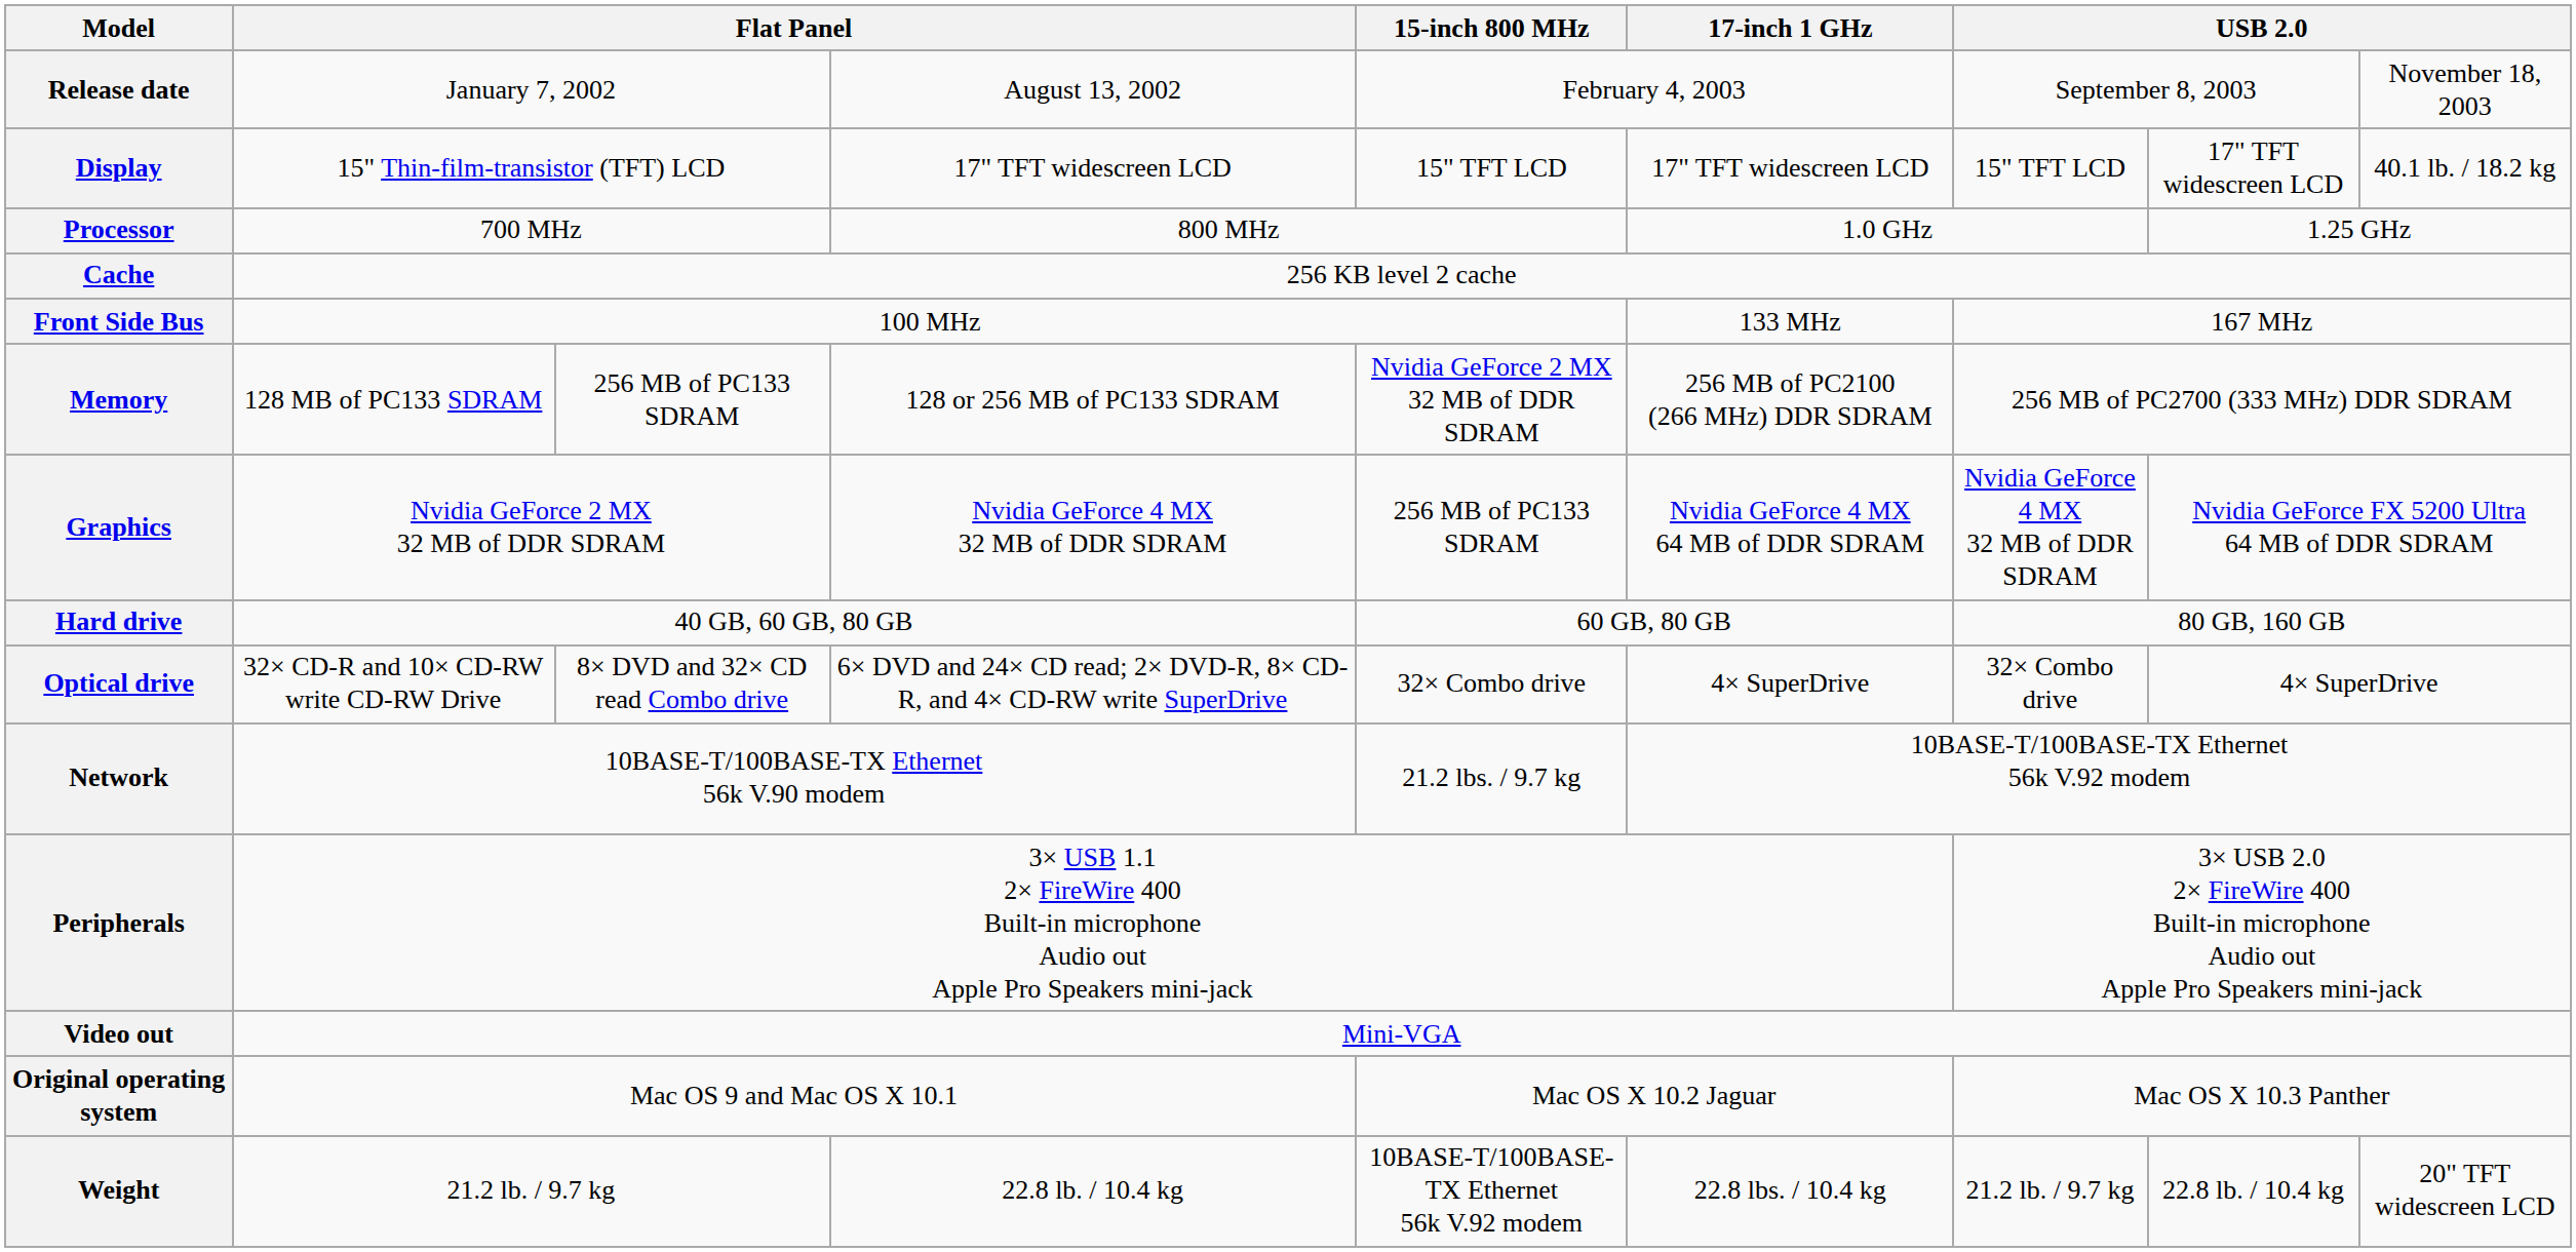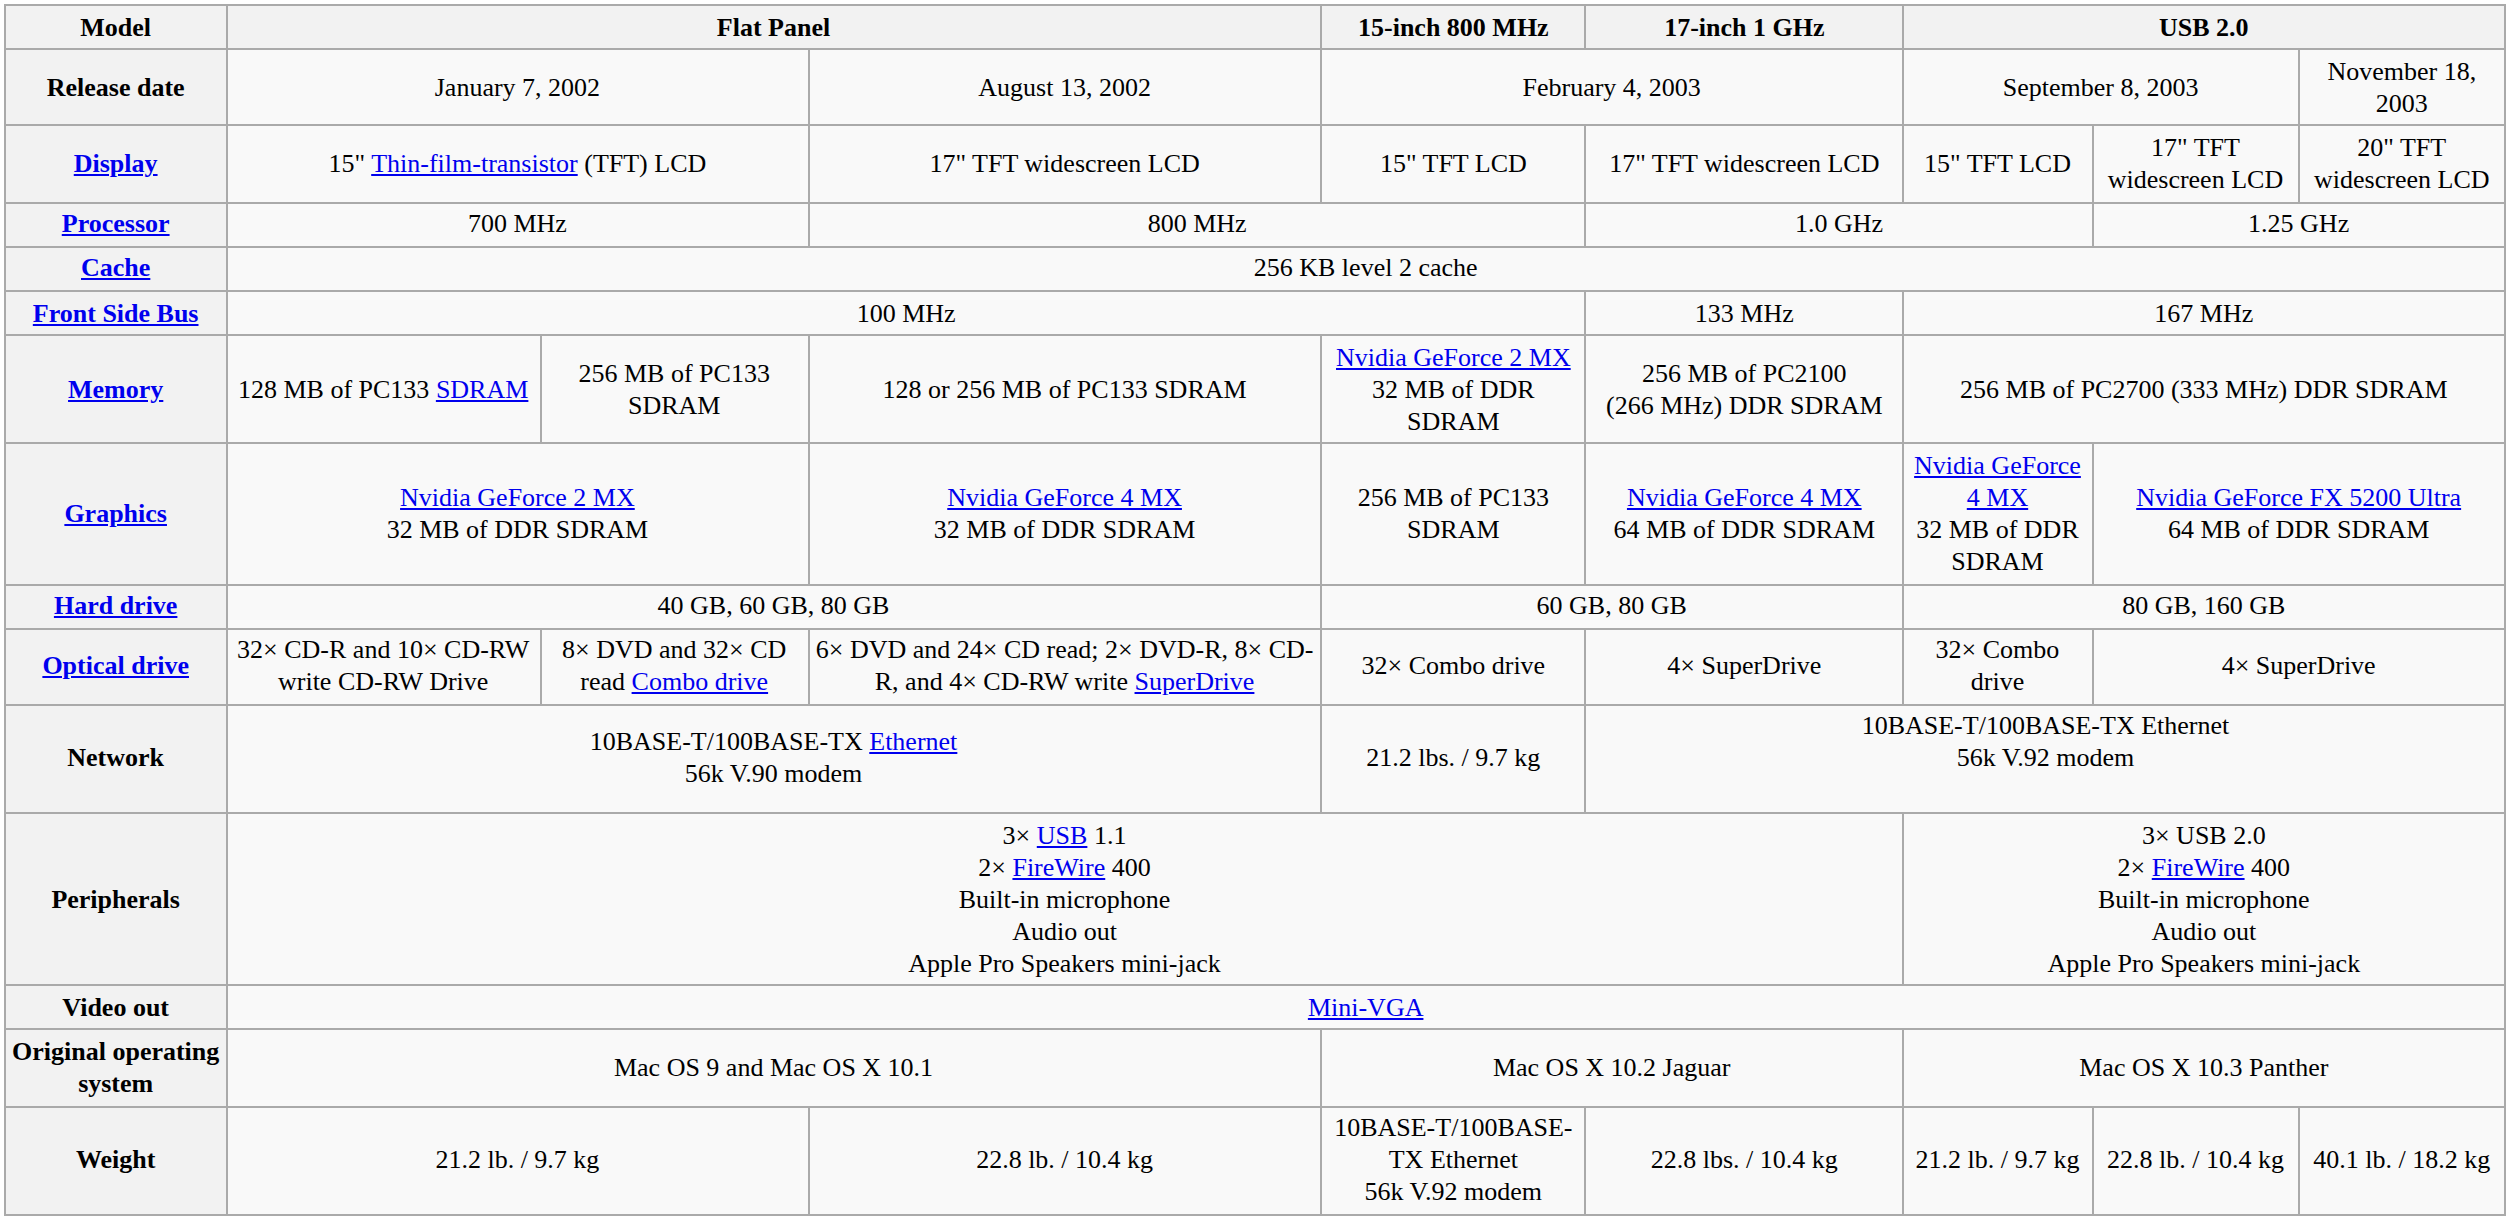 <table class="wikitable mw-collapsible" style="font-size:small; text-align:center">
 <tr>
 <th>Model</th>
 <th colspan=4>Flat Panel</th>
 <th>15-inch 800 MHz</th>
 <th>17-inch 1 GHz</th>
 <th colspan=3>USB 2.0</th>
 </tr>
 <tr>
 <th>Release date</th>
 <td colspan=3>January 7, 2002</td>
 <td>August 13, 2002</td>
 <td colspan=2>February 4, 2003</td>
 <td colspan=2>September 8, 2003</td>
 <td>November 18, 2003</td>
 </tr>
 <tr>
 <th><a href='#'>Display</a></th>
 <td colspan=3>15" <a href='#'>Thin-film-transistor</a> (TFT) LCD</td>
 <td>17" TFT widescreen LCD</td>
 <td>15" TFT LCD</td>
 <td>17" TFT widescreen LCD</td>
 <td>15" TFT LCD</td>
 <td>17" TFT widescreen LCD</td>
-<td>40.1 lb. / 18.2 kg</td>
+<td>20" TFT widescreen LCD</td>
 </tr>
 <tr>
 <th><a href='#'>Processor</a></th>
 <td colspan=2>700 MHz</td>
 <td colspan=3>800 MHz</td>
 <td colspan=2>1.0 GHz</td>
 <td colspan=2>1.25 GHz</td>
 </tr>
 <tr>
 <th><a href='#'>Cache</a></th>
 <td colspan=9>256 KB level 2 cache</td>
 </tr>
 <tr>
 <th><a href='#'>Front Side Bus</a></th>
 <td colspan=5>100 MHz</td>
 <td>133 MHz</td>
 <td colspan=3>167 MHz</td>
 </tr>
 <tr>
 <th><a href='#'>Memory</a></th>
 <td>128 MB of PC133 <a href='#'>SDRAM</a></td>
 <td>256 MB of PC133 SDRAM</td>
 <td colspan=2>128 or 256 MB of PC133 SDRAM</td>
 <td><a href='#'>Nvidia GeForce 2 MX</a><br>32 MB of DDR SDRAM</td>
 <td>256 MB of PC2100 (266 MHz) DDR SDRAM</td>
 <td colspan=3>256 MB of PC2700 (333 MHz) DDR SDRAM</td>
 </tr>
 <tr>
 <th><a href='#'>Graphics</a></th>
 <td colspan=3><a href='#'>Nvidia GeForce 2 MX</a><br>32 MB of DDR SDRAM</td>
 <td><a href='#'>Nvidia GeForce 4 MX</a><br>32 MB of DDR SDRAM</td>
 <td>256 MB of PC133 SDRAM</td>
 <td><a href='#'>Nvidia GeForce 4 MX</a><br>64 MB of DDR SDRAM</td>
 <td><a href='#'>Nvidia GeForce 4 MX</a><br>32 MB of DDR SDRAM</td>
 <td colspan=2><a href='#'>Nvidia GeForce FX 5200 Ultra</a><br>64 MB of DDR SDRAM</td>
 </tr>
 <tr>
 <th><a href='#'>Hard drive</a></th>
 <td colspan="4">40 GB, 60 GB, 80 GB</td>
 <td colspan=2>60 GB, 80 GB</td>
 <td colspan=3>80 GB, 160 GB</td>
 </tr>
 <tr>
 <th><a href='#'>Optical drive</a></th>
 <td>32× CD-R and 10× CD-RW write CD-RW Drive</td>
 <td>8× DVD and 32× CD read <a href='#'>Combo drive</a></td>
 <td colspan=2>6× DVD and 24× CD read; 2× DVD-R, 8× CD-R, and 4× CD-RW write <a href='#'>SuperDrive</a></td>
 <td>32× Combo drive</td>
 <td>4× SuperDrive</td>
 <td>32× Combo drive</td>
 <td colspan=2>4× SuperDrive</td>
 </tr>
 <tr>
 <th>Network</th>
 <td colspan=4>10BASE-T/100BASE-TX <a href='#'>Ethernet</a><br>56k V.90 modem<br></td>
 <td>21.2 lbs. / 9.7 kg</td>
 <td colspan=4>10BASE-T/100BASE-TX Ethernet<br>56k V.92 modem<br><br></td>
 </tr>
 <tr>
 <th>Peripherals</th>
 <td colspan=6>3× <a href='#'>USB</a> 1.1<br>2× <a href='#'>FireWire</a> 400<br>Built-in microphone<br>Audio out<br>Apple Pro Speakers mini-jack</td>
 <td colspan=3>3× USB 2.0<br>2× <a href='#'>FireWire</a> 400<br>Built-in microphone<br>Audio out<br>Apple Pro Speakers mini-jack</td>
 </tr>
 <tr>
 <th>Video out</th>
 <td colspan=9><a href='#'>Mini-VGA</a></td>
 </tr>
 <tr>
 <th>Original operating system</th>
 <td colspan=4>Mac OS 9 and Mac OS X 10.1</td>
 <td colspan=2>Mac OS X 10.2 Jaguar</td>
 <td colspan=3>Mac OS X 10.3 Panther</td>
 </tr>
 <tr>
 <th>Weight</th>
 <td colspan=3>21.2 lb. / 9.7 kg</td>
 <td>22.8 lb. / 10.4 kg</td>
 <td>10BASE-T/100BASE-TX Ethernet<br>56k V.92 modem<br></td>
 <td>22.8 lbs. / 10.4 kg</td>
 <td>21.2 lb. / 9.7 kg</td>
 <td>22.8 lb. / 10.4 kg</td>
-<td>20" TFT widescreen LCD</td>
+<td>40.1 lb. / 18.2 kg</td>
 </tr>
 </table>
